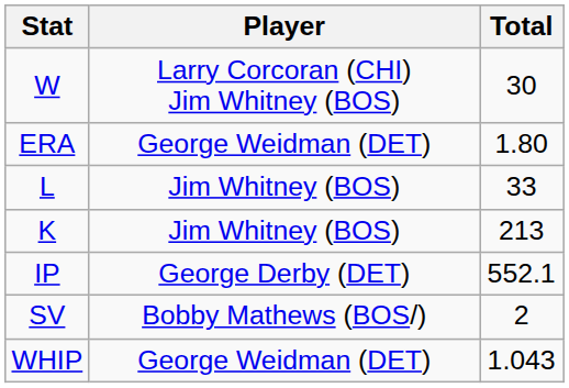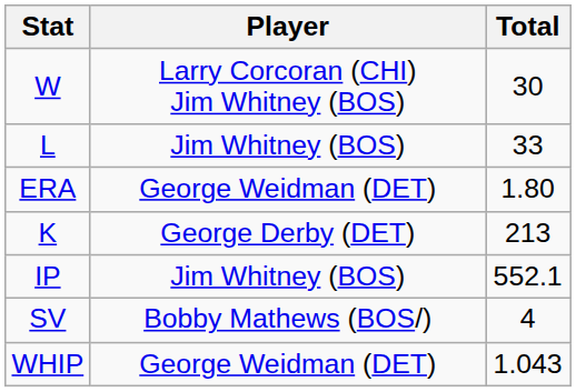 <table class="wikitable" style="text-align:center;">
 <tr>
 <th style="width:15%;">Stat</th>
 <th>Player</th>
 <th style="width:15%;">Total</th>
 </tr>
 <tr>
 <td><a href='#'>W</a></td>
 <td><a href='#'>Larry Corcoran</a> (<a href='#'>CHI</a>)<br><a href='#'>Jim Whitney</a> (<a href='#'>BOS</a>)</td>
 <td>30</td>
 </tr>
 <tr>
+<td><a href='#'>L</a></td>
+<td><a href='#'>Jim Whitney</a> (<a href='#'>BOS</a>)</td>
+<td>33</td>
+</tr>
+<tr>
 <td><a href='#'>ERA</a></td>
 <td><a href='#'>George Weidman</a> (<a href='#'>DET</a>)</td>
 <td>1.80</td>
 </tr>
 <tr>
-<td><a href='#'>L</a></td>
-<td><a href='#'>Jim Whitney</a> (<a href='#'>BOS</a>)</td>
-<td>33</td>
-</tr>
-<tr>
 <td><a href='#'>K</a></td>
-<td><a href='#'>Jim Whitney</a> (<a href='#'>BOS</a>)</td>
+<td><a href='#'>George Derby</a> (<a href='#'>DET</a>)</td>
 <td>213</td>
 </tr>
 <tr>
 <td><a href='#'>IP</a></td>
-<td><a href='#'>George Derby</a> (<a href='#'>DET</a>)</td>
+<td><a href='#'>Jim Whitney</a> (<a href='#'>BOS</a>)</td>
 <td>552.1</td>
 </tr>
 <tr>
 <td><a href='#'>SV</a></td>
 <td><a href='#'>Bobby Mathews</a> (<a href='#'>BOS</a>/)</td>
-<td>2</td>
+<td>4</td>
 </tr>
 <tr>
 <td><a href='#'>WHIP</a></td>
 <td><a href='#'>George Weidman</a> (<a href='#'>DET</a>)</td>
 <td>1.043</td>
 </tr>
 </table>
